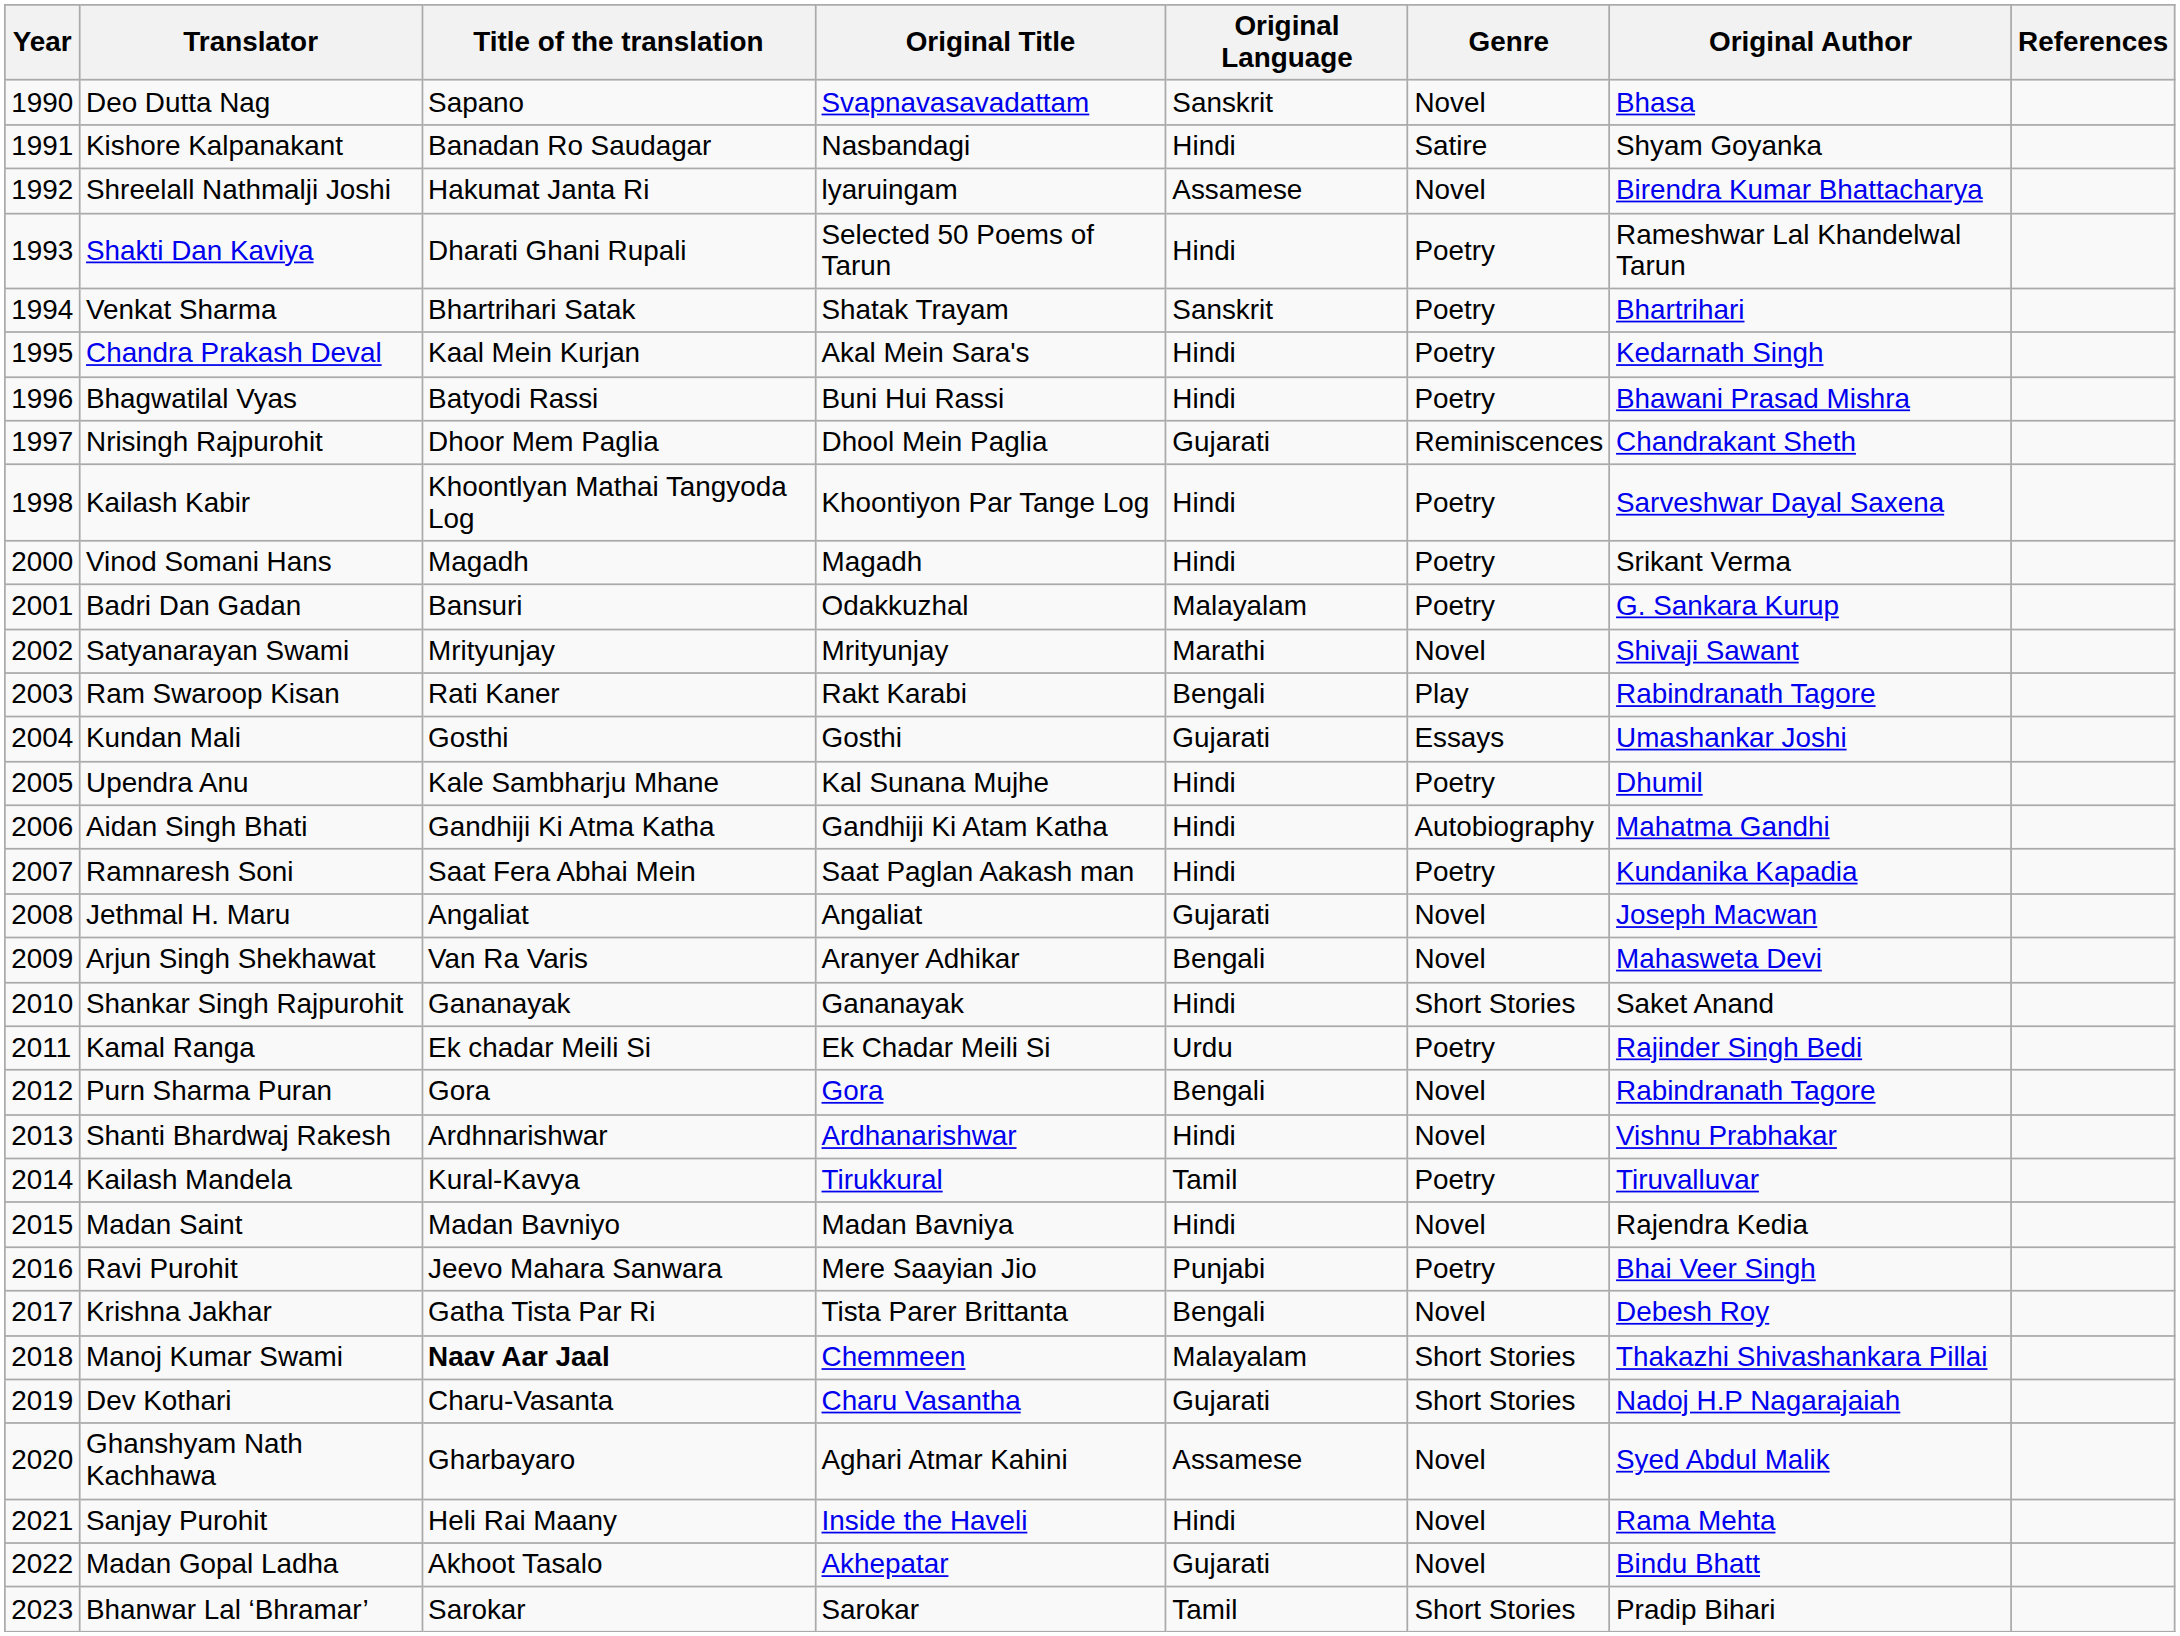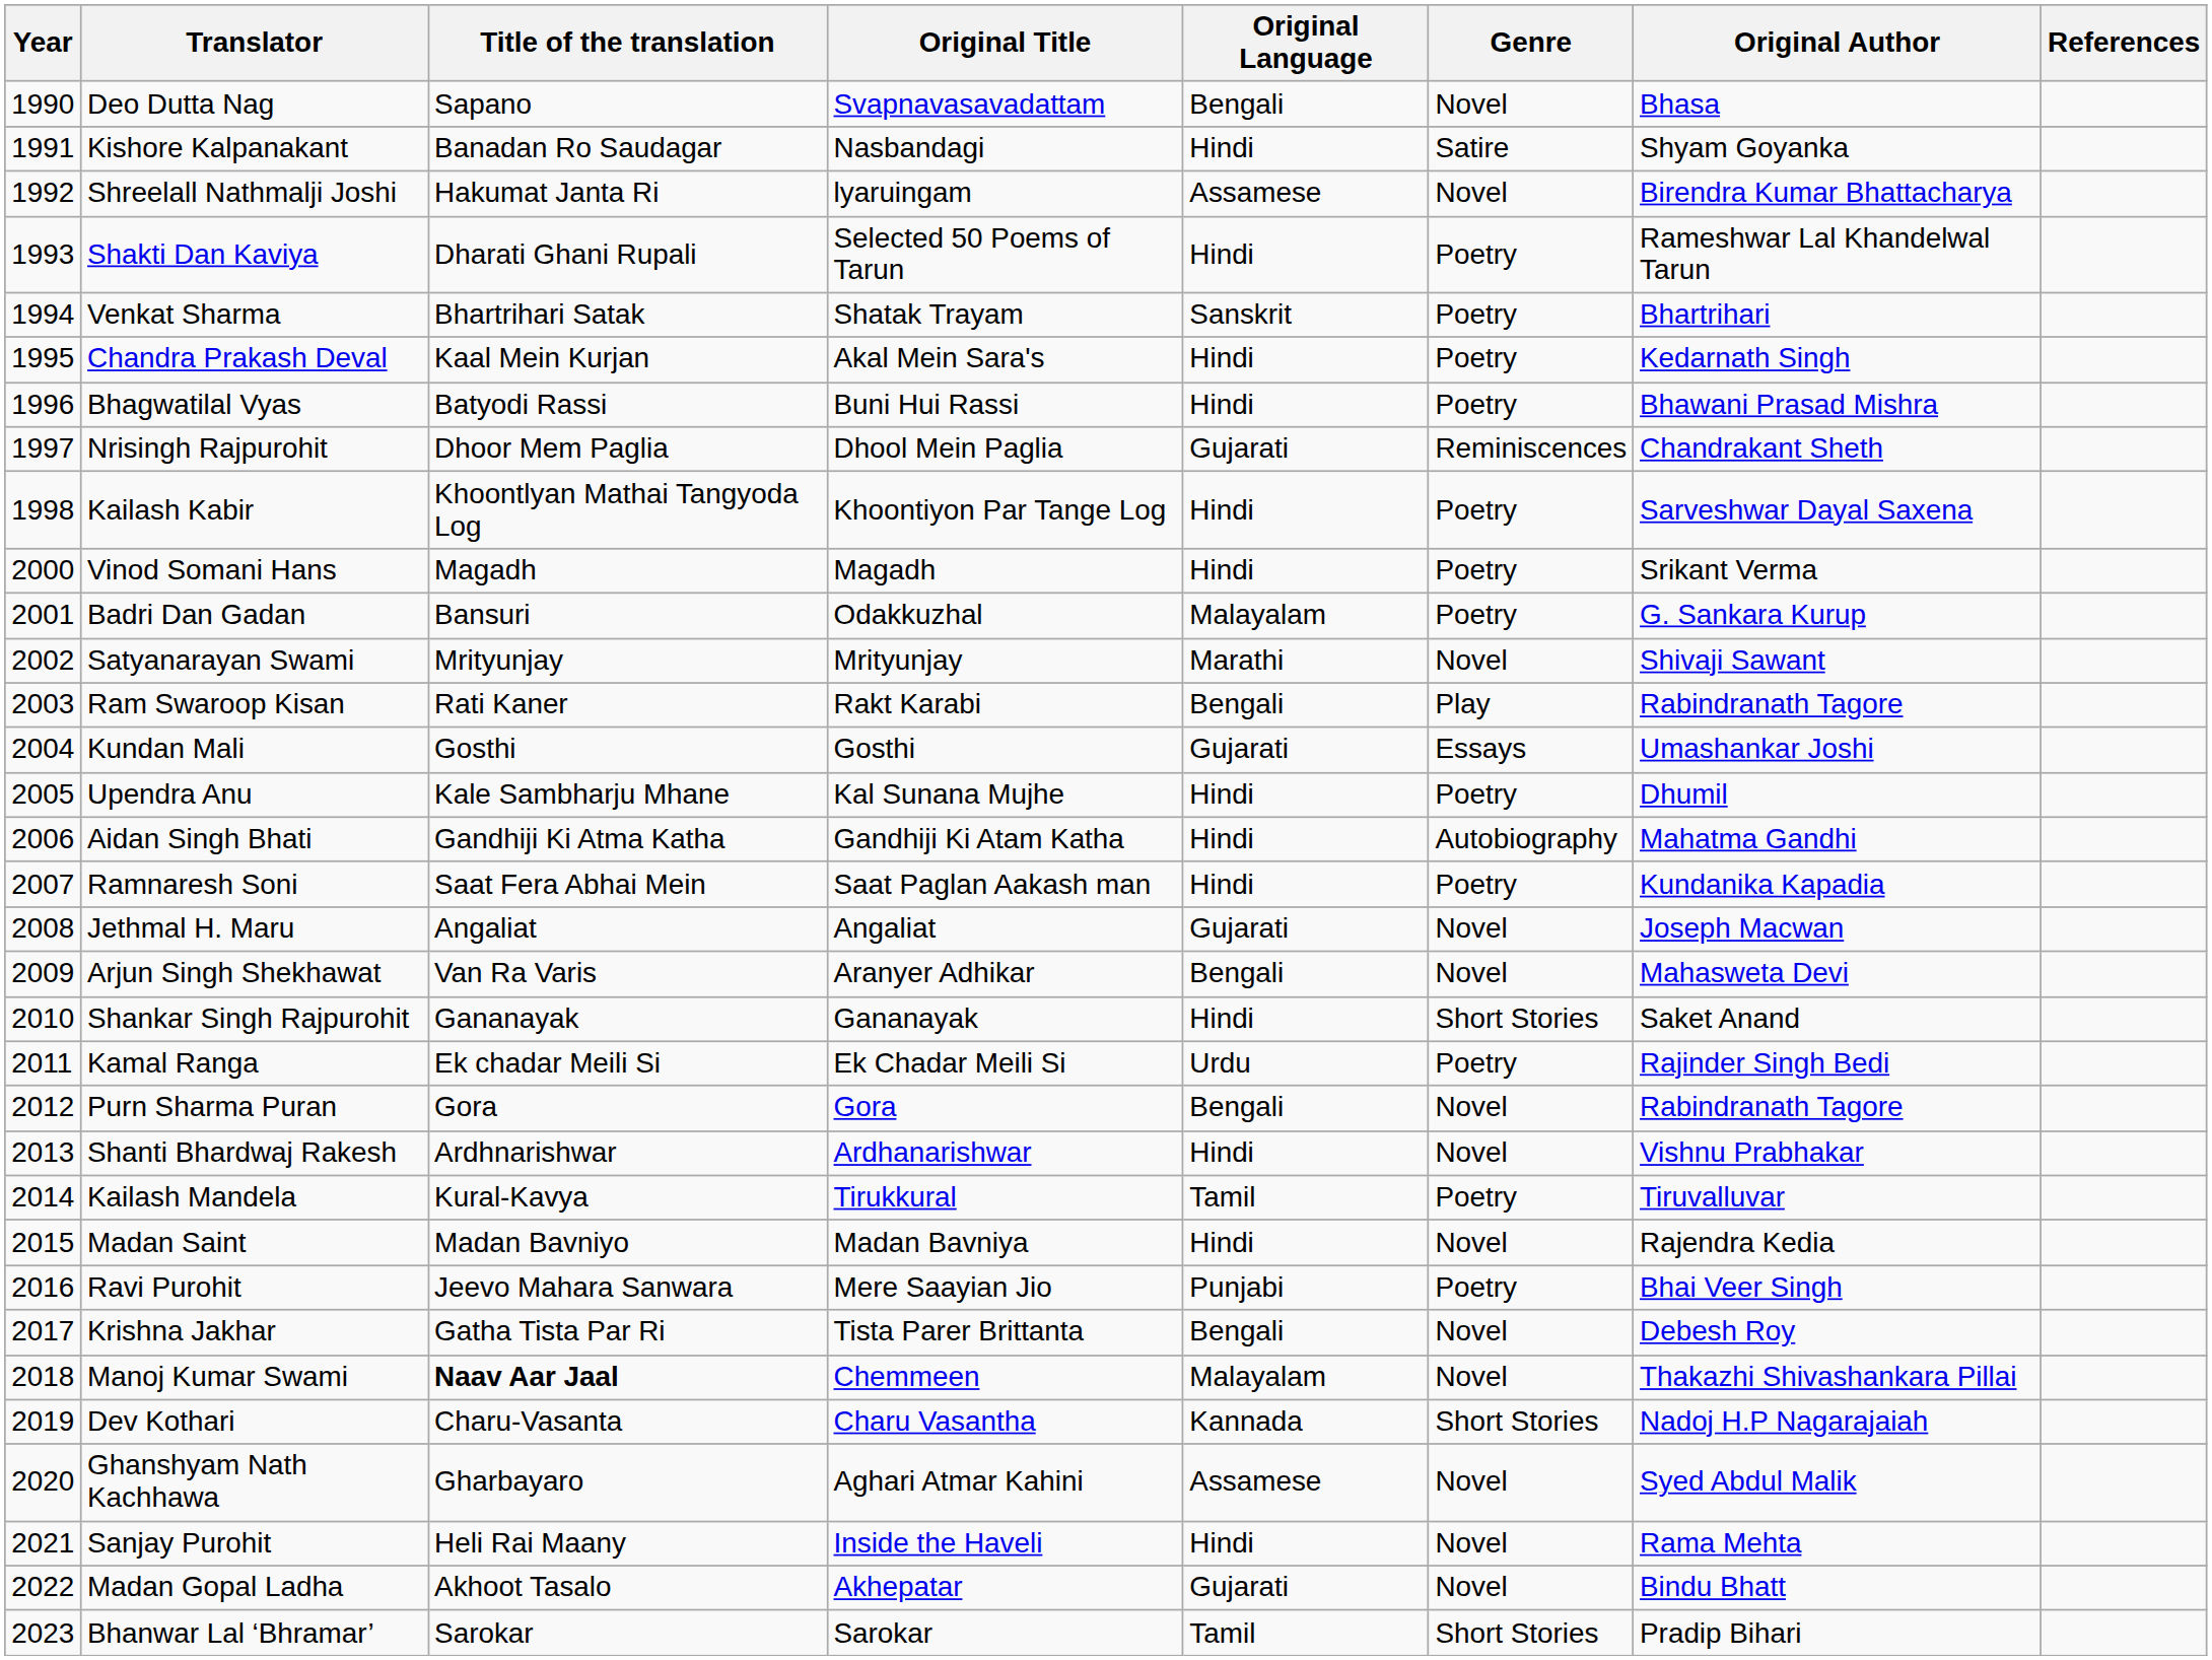 <table class="wikitable sortable">
 <tr>
 <th>Year</th>
 <th>Translator</th>
 <th>Title of the translation</th>
 <th>Original Title</th>
 <th>Original Language</th>
 <th>Genre</th>
 <th>Original Author</th>
 <th class=unsortable>References</th>
 </tr>
 <tr>
 <td>1990</td>
 <td>Deo Dutta Nag</td>
 <td>Sapano</td>
 <td><a href='#'>Svapnavasavadattam</a></td>
-<td>Sanskrit</td>
+<td>Bengali</td>
 <td>Novel</td>
 <td><a href='#'>Bhasa</a></td>
 <td></td>
 </tr>
 <tr>
 <td>1991</td>
 <td>Kishore Kalpanakant</td>
 <td>Banadan Ro Saudagar</td>
 <td>Nasbandagi</td>
 <td>Hindi</td>
 <td>Satire</td>
 <td>Shyam Goyanka</td>
 <td></td>
 </tr>
 <tr>
 <td>1992</td>
 <td>Shreelall Nathmalji Joshi</td>
 <td>Hakumat Janta Ri</td>
 <td>lyaruingam</td>
 <td>Assamese</td>
 <td>Novel</td>
 <td><a href='#'>Birendra Kumar Bhattacharya</a></td>
 <td></td>
 </tr>
 <tr>
 <td>1993</td>
 <td><a href='#'>Shakti Dan Kaviya</a></td>
 <td>Dharati Ghani Rupali</td>
 <td>Selected 50 Poems of Tarun</td>
 <td>Hindi</td>
 <td>Poetry</td>
 <td>Rameshwar Lal Khandelwal Tarun</td>
 <td></td>
 </tr>
 <tr>
 <td>1994</td>
 <td>Venkat Sharma</td>
 <td>Bhartrihari Satak</td>
 <td>Shatak Trayam</td>
 <td>Sanskrit</td>
 <td>Poetry</td>
 <td><a href='#'>Bhartrihari</a></td>
 <td></td>
 </tr>
 <tr>
 <td>1995</td>
 <td><a href='#'>Chandra Prakash Deval</a></td>
 <td>Kaal Mein Kurjan</td>
 <td>Akal Mein Sara's</td>
 <td>Hindi</td>
 <td>Poetry</td>
 <td><a href='#'>Kedarnath Singh</a></td>
 <td></td>
 </tr>
 <tr>
 <td>1996</td>
 <td>Bhagwatilal Vyas</td>
 <td>Batyodi Rassi</td>
 <td>Buni Hui Rassi</td>
 <td>Hindi</td>
 <td>Poetry</td>
 <td><a href='#'>Bhawani Prasad Mishra</a></td>
 <td></td>
 </tr>
 <tr>
 <td>1997</td>
 <td>Nrisingh Rajpurohit</td>
 <td>Dhoor Mem Paglia</td>
 <td>Dhool Mein Paglia</td>
 <td>Gujarati</td>
 <td>Reminiscences</td>
 <td><a href='#'>Chandrakant Sheth</a></td>
 <td></td>
 </tr>
 <tr>
 <td>1998</td>
 <td>Kailash Kabir</td>
 <td>Khoontlyan Mathai Tangyoda Log</td>
 <td>Khoontiyon Par Tange Log</td>
 <td>Hindi</td>
 <td>Poetry</td>
 <td><a href='#'>Sarveshwar Dayal Saxena</a></td>
 <td></td>
 </tr>
 <tr>
 <td>2000</td>
 <td>Vinod Somani  Hans</td>
 <td>Magadh</td>
 <td>Magadh</td>
 <td>Hindi</td>
 <td>Poetry</td>
 <td>Srikant Verma</td>
 <td></td>
 </tr>
 <tr>
 <td>2001</td>
 <td>Badri Dan Gadan</td>
 <td>Bansuri</td>
 <td>Odakkuzhal</td>
 <td>Malayalam</td>
 <td>Poetry</td>
 <td><a href='#'>G. Sankara Kurup</a></td>
 <td></td>
 </tr>
 <tr>
 <td>2002</td>
 <td>Satyanarayan Swami</td>
 <td>Mrityunjay</td>
 <td>Mrityunjay</td>
 <td>Marathi</td>
 <td>Novel</td>
 <td><a href='#'>Shivaji Sawant</a></td>
 <td></td>
 </tr>
 <tr>
 <td>2003</td>
 <td>Ram Swaroop Kisan</td>
 <td>Rati Kaner</td>
 <td>Rakt Karabi</td>
 <td>Bengali</td>
 <td>Play</td>
 <td><a href='#'>Rabindranath Tagore</a></td>
 <td></td>
 </tr>
 <tr>
 <td>2004</td>
 <td>Kundan Mali</td>
 <td>Gosthi</td>
 <td>Gosthi</td>
 <td>Gujarati</td>
 <td>Essays</td>
 <td><a href='#'>Umashankar Joshi</a></td>
 <td></td>
 </tr>
 <tr>
 <td>2005</td>
 <td>Upendra Anu</td>
 <td>Kale Sambharju Mhane</td>
 <td>Kal Sunana Mujhe</td>
 <td>Hindi</td>
 <td>Poetry</td>
 <td><a href='#'>Dhumil</a></td>
 <td></td>
 </tr>
 <tr>
 <td>2006</td>
 <td>Aidan Singh Bhati</td>
 <td>Gandhiji Ki Atma Katha</td>
 <td>Gandhiji Ki Atam Katha</td>
 <td>Hindi</td>
 <td>Autobiography</td>
 <td><a href='#'>Mahatma Gandhi</a></td>
 <td></td>
 </tr>
 <tr>
 <td>2007</td>
 <td>Ramnaresh Soni</td>
 <td>Saat Fera Abhai Mein</td>
 <td>Saat Paglan Aakash man</td>
 <td>Hindi</td>
 <td>Poetry</td>
 <td><a href='#'>Kundanika Kapadia</a></td>
 <td></td>
 </tr>
 <tr>
 <td>2008</td>
 <td>Jethmal H. Maru</td>
 <td>Angaliat</td>
 <td>Angaliat</td>
 <td>Gujarati</td>
 <td>Novel</td>
 <td><a href='#'>Joseph Macwan</a></td>
 <td></td>
 </tr>
 <tr>
 <td>2009</td>
 <td>Arjun Singh Shekhawat</td>
 <td>Van Ra Varis</td>
 <td>Aranyer Adhikar</td>
 <td>Bengali</td>
 <td>Novel</td>
 <td><a href='#'>Mahasweta Devi</a></td>
 <td></td>
 </tr>
 <tr>
 <td>2010</td>
 <td>Shankar Singh Rajpurohit</td>
 <td>Gananayak</td>
 <td>Gananayak</td>
 <td>Hindi</td>
 <td>Short Stories</td>
 <td>Saket Anand</td>
 <td></td>
 </tr>
 <tr>
 <td>2011</td>
 <td>Kamal Ranga</td>
 <td>Ek chadar Meili Si</td>
 <td>Ek Chadar Meili Si</td>
 <td>Urdu</td>
 <td>Poetry</td>
 <td><a href='#'>Rajinder Singh Bedi</a></td>
 <td></td>
 </tr>
 <tr>
 <td>2012</td>
 <td>Purn Sharma Puran</td>
 <td>Gora</td>
 <td><a href='#'>Gora</a></td>
 <td>Bengali</td>
 <td>Novel</td>
 <td><a href='#'>Rabindranath Tagore</a></td>
 <td></td>
 </tr>
 <tr>
 <td>2013</td>
 <td>Shanti Bhardwaj Rakesh</td>
 <td>Ardhnarishwar</td>
 <td><a href='#'>Ardhanarishwar</a></td>
 <td>Hindi</td>
 <td>Novel</td>
 <td><a href='#'>Vishnu Prabhakar</a></td>
 <td></td>
 </tr>
 <tr>
 <td>2014</td>
 <td>Kailash Mandela</td>
 <td>Kural-Kavya</td>
 <td><a href='#'>Tirukkural</a></td>
 <td>Tamil</td>
 <td>Poetry</td>
 <td><a href='#'>Tiruvalluvar</a></td>
 <td></td>
 </tr>
 <tr>
 <td>2015</td>
 <td>Madan Saint</td>
 <td>Madan Bavniyo</td>
 <td>Madan Bavniya</td>
 <td>Hindi</td>
 <td>Novel</td>
 <td>Rajendra Kedia</td>
 <td></td>
 </tr>
 <tr>
 <td>2016</td>
 <td>Ravi Purohit</td>
 <td>Jeevo Mahara Sanwara</td>
 <td>Mere Saayian Jio</td>
 <td>Punjabi</td>
 <td>Poetry</td>
 <td><a href='#'>Bhai Veer Singh</a></td>
 <td></td>
 </tr>
 <tr>
 <td>2017</td>
 <td>Krishna Jakhar</td>
 <td>Gatha Tista Par Ri</td>
 <td>Tista Parer Brittanta</td>
 <td>Bengali</td>
 <td>Novel</td>
 <td><a href='#'>Debesh Roy</a></td>
 <td></td>
 </tr>
 <tr>
 <td>2018</td>
 <td>Manoj Kumar Swami</td>
 <td><strong>Naav Aar Jaal</strong></td>
 <td><a href='#'>Chemmeen</a></td>
 <td>Malayalam</td>
-<td>Short Stories</td>
+<td>Novel</td>
 <td><a href='#'>Thakazhi Shivashankara Pillai</a></td>
 <td></td>
 </tr>
 <tr>
 <td>2019</td>
 <td>Dev Kothari</td>
 <td>Charu-Vasanta</td>
 <td><a href='#'>Charu Vasantha</a></td>
-<td>Gujarati</td>
+<td>Kannada</td>
 <td>Short Stories</td>
 <td><a href='#'>Nadoj H.P Nagarajaiah</a></td>
 <td></td>
 </tr>
 <tr>
 <td>2020</td>
 <td>Ghanshyam Nath Kachhawa</td>
 <td>Gharbayaro</td>
 <td>Aghari Atmar Kahini</td>
 <td>Assamese</td>
 <td>Novel</td>
 <td><a href='#'>Syed Abdul Malik</a></td>
 <td></td>
 </tr>
 <tr>
 <td>2021</td>
 <td>Sanjay Purohit</td>
 <td>Heli Rai Maany</td>
 <td><a href='#'>Inside the Haveli</a></td>
 <td>Hindi</td>
 <td>Novel</td>
 <td><a href='#'>Rama Mehta</a></td>
 <td></td>
 </tr>
 <tr>
 <td>2022</td>
 <td>Madan Gopal Ladha</td>
 <td>Akhoot Tasalo</td>
 <td><a href='#'>Akhepatar</a></td>
 <td>Gujarati</td>
 <td>Novel</td>
 <td><a href='#'>Bindu Bhatt</a></td>
 <td></td>
 </tr>
 <tr>
 <td>2023</td>
 <td>Bhanwar Lal ‘Bhramar’</td>
 <td>Sarokar</td>
 <td>Sarokar</td>
 <td>Tamil</td>
 <td>Short Stories</td>
 <td>Pradip Bihari</td>
 <td></td>
 </tr>
 </table>
